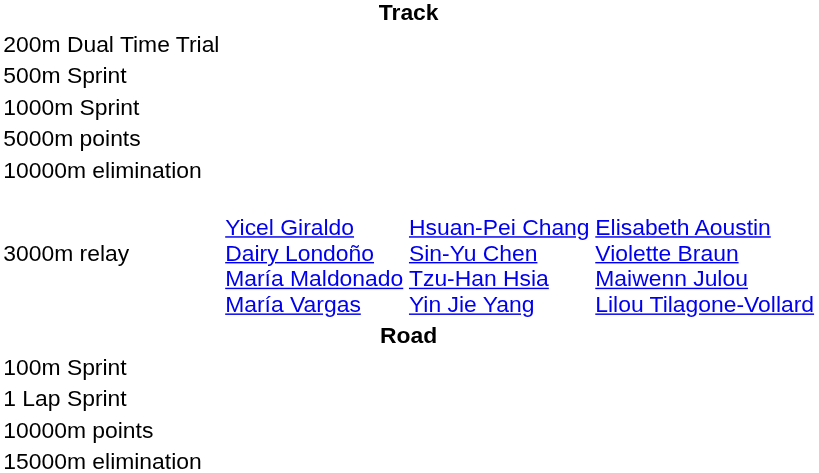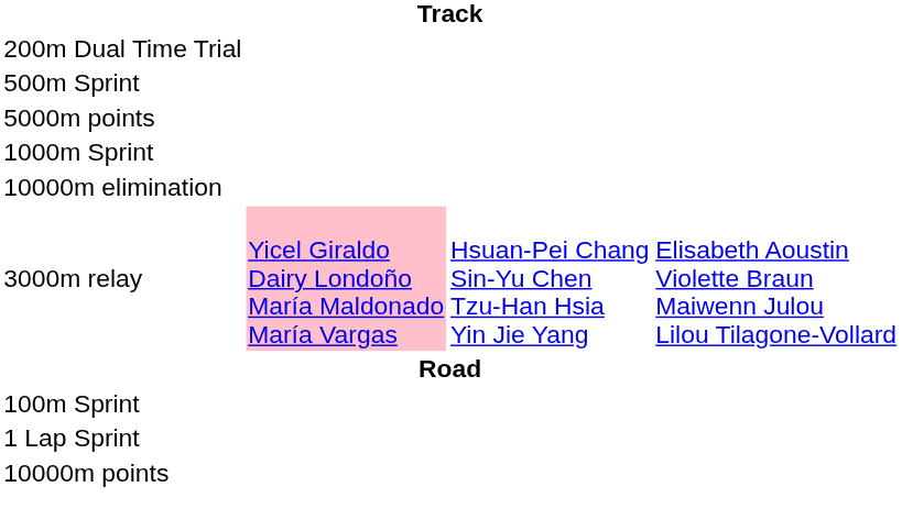 <table>
 <tr>
 <th colspan=4>Track</th>
 </tr>
 <tr>
 <td>200m Dual Time Trial</td>
 <td></td>
 <td></td>
 <td></td>
 </tr>
 <tr>
 <td>500m Sprint</td>
 <td></td>
 <td></td>
 <td></td>
 </tr>
 <tr>
-<td>1000m Sprint</td>
+<td>5000m points</td>
 <td></td>
 <td></td>
 <td></td>
 </tr>
 <tr>
-<td>5000m points</td>
+<td>1000m Sprint</td>
 <td></td>
 <td></td>
 <td></td>
 </tr>
 <tr>
 <td>10000m elimination</td>
 <td></td>
 <td></td>
 <td></td>
 </tr>
 <tr>
 <td>3000m relay</td>
-<td><br><a href='#'>Yicel Giraldo</a><br><a href='#'>Dairy Londoño</a><br><a href='#'>María Maldonado</a><br><a href='#'>María Vargas</a></td>
+<td style="background: pink;"><br><a href='#'>Yicel Giraldo</a><br><a href='#'>Dairy Londoño</a><br><a href='#'>María Maldonado</a><br><a href='#'>María Vargas</a></td>
 <td><br><a href='#'>Hsuan-Pei Chang</a><br><a href='#'>Sin-Yu Chen</a><br><a href='#'>Tzu-Han Hsia</a><br><a href='#'>Yin Jie Yang</a></td>
 <td><br><a href='#'>Elisabeth Aoustin</a><br><a href='#'>Violette Braun</a><br><a href='#'>Maiwenn Julou</a><br><a href='#'>Lilou Tilagone-Vollard</a></td>
 </tr>
 <tr>
 <th colspan=4>Road</th>
 </tr>
 <tr>
 <td>100m Sprint</td>
 <td></td>
 <td></td>
 <td></td>
 </tr>
 <tr>
 <td>1 Lap Sprint</td>
 <td></td>
 <td></td>
 <td></td>
 </tr>
 <tr>
 <td>10000m points</td>
 <td></td>
 <td></td>
 <td></td>
 </tr>
-<tr>
-<td>15000m elimination</td>
-<td></td>
-<td></td>
-<td></td>
-</tr>
 </table>
